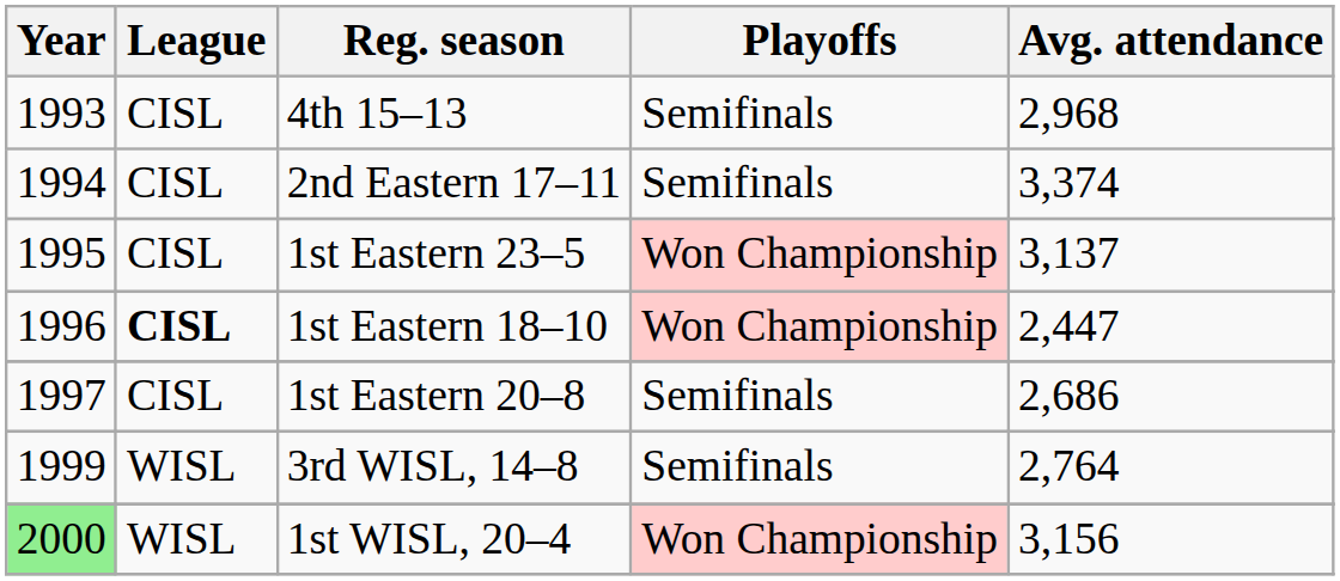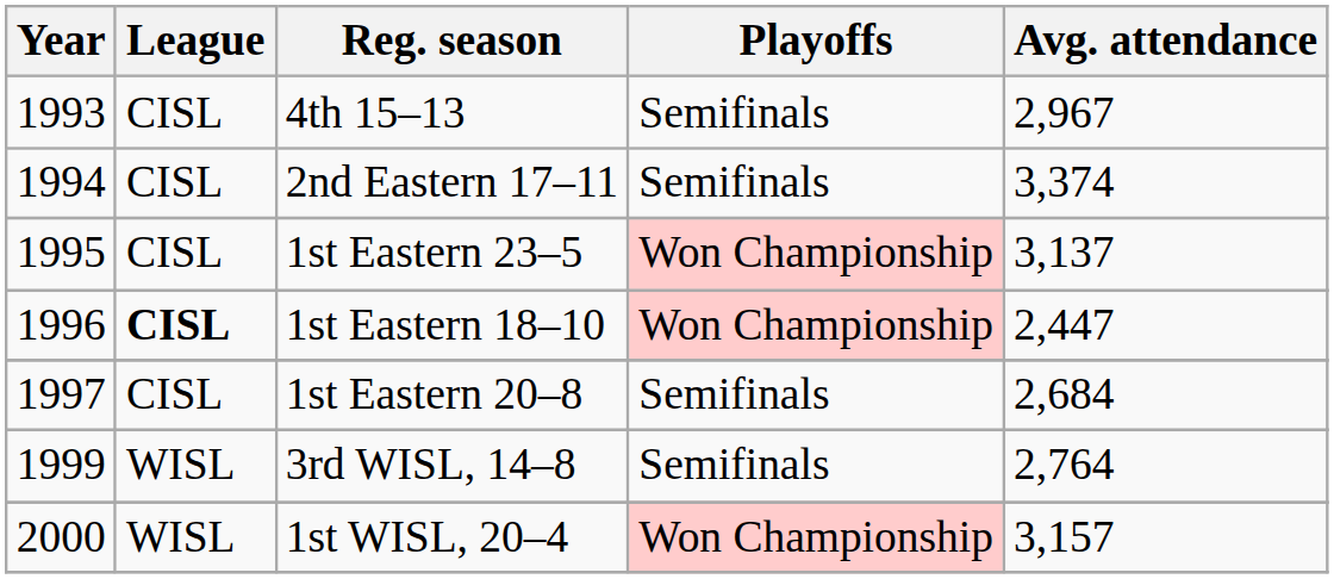 <table class="wikitable">
 <tr>
 <th>Year</th>
 <th>League</th>
 <th>Reg. season</th>
 <th>Playoffs</th>
 <th>Avg. attendance</th>
 </tr>
 <tr>
 <td>1993</td>
 <td>CISL</td>
 <td>4th 15–13</td>
 <td>Semifinals</td>
-<td>2,968</td>
+<td>2,967</td>
 </tr>
 <tr>
 <td>1994</td>
 <td>CISL</td>
 <td>2nd Eastern 17–11</td>
 <td>Semifinals</td>
 <td>3,374</td>
 </tr>
 <tr>
 </tr>
 <tr>
 <td>1995</td>
 <td>CISL</td>
 <td>1st  Eastern  23–5</td>
 <td bgcolor="#FFCCCC">Won Championship</td>
 <td>3,137</td>
 </tr>
 <tr>
 </tr>
 <tr>
 <td>1996</td>
 <td><strong>CISL</strong></td>
 <td>1st Eastern 18–10</td>
 <td bgcolor="#FFCCCC">Won Championship</td>
 <td>2,447</td>
 </tr>
 <tr>
 </tr>
 <tr>
 <td>1997</td>
 <td>CISL</td>
 <td>1st Eastern 20–8</td>
 <td>Semifinals</td>
-<td>2,686</td>
+<td>2,684</td>
 </tr>
 <tr>
 </tr>
 <tr>
 <td>1999</td>
 <td>WISL</td>
 <td>3rd WISL, 14–8</td>
 <td>Semifinals</td>
 <td>2,764</td>
 </tr>
 <tr>
 </tr>
 <tr>
-<td style="background: lightgreen;">2000</td>
+<td>2000</td>
 <td>WISL</td>
 <td>1st WISL, 20–4</td>
 <td bgcolor="#FFCCCC">Won Championship</td>
-<td>3,156</td>
+<td>3,157</td>
 </tr>
 <tr>
 </tr>
 </table>
